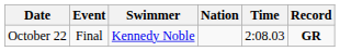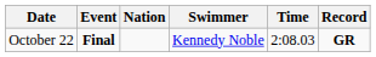 <table class="wikitable sortable" style="text-align:center">
 <tr>
 <th>Date</th>
 <th>Event</th>
+<th>Nation</th>
 <th>Swimmer</th>
-<th>Nation</th>
 <th>Time</th>
 <th>Record</th>
 </tr>
 <tr>
 <td>October 22</td>
-<td>Final</td>
+<td><strong>Final</strong></td>
+<td align="left"></td>
 <td align="left"><a href='#'>Kennedy Noble</a></td>
-<td align="left"></td>
 <td>2:08.03</td>
 <td><strong>GR</strong></td>
 </tr>
 </table>
